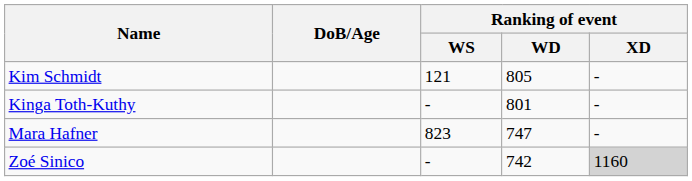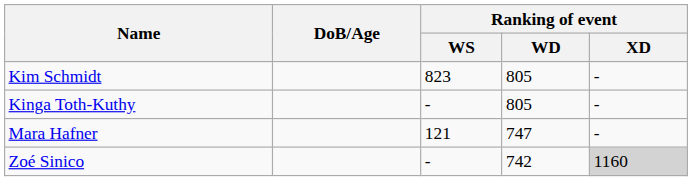 <table class="wikitable" style="width:600px; font-size:95%;">
 <tr>
 <th rowspan="2" align="left">Name</th>
 <th rowspan="2" align="left">DoB/Age</th>
 <th colspan="3" align="center">Ranking of event</th>
 </tr>
 <tr>
 <th align="center">WS</th>
 <th>WD</th>
 <th align="center">XD</th>
 </tr>
 <tr>
 <td><a href='#'>Kim Schmidt</a></td>
 <td></td>
-<td>121</td>
+<td>823</td>
 <td>805</td>
 <td>-</td>
 </tr>
 <tr>
 <td><a href='#'>Kinga Toth-Kuthy</a></td>
 <td></td>
 <td>-</td>
-<td>801</td>
+<td>805</td>
 <td>-</td>
 </tr>
 <tr>
 <td><a href='#'>Mara Hafner</a></td>
 <td></td>
-<td>823</td>
+<td>121</td>
 <td>747</td>
 <td>-</td>
 </tr>
 <tr>
 <td><a href='#'>Zoé Sinico</a></td>
 <td></td>
 <td>-</td>
 <td>742</td>
 <td style="background: lightgrey;">1160</td>
 </tr>
 </table>
